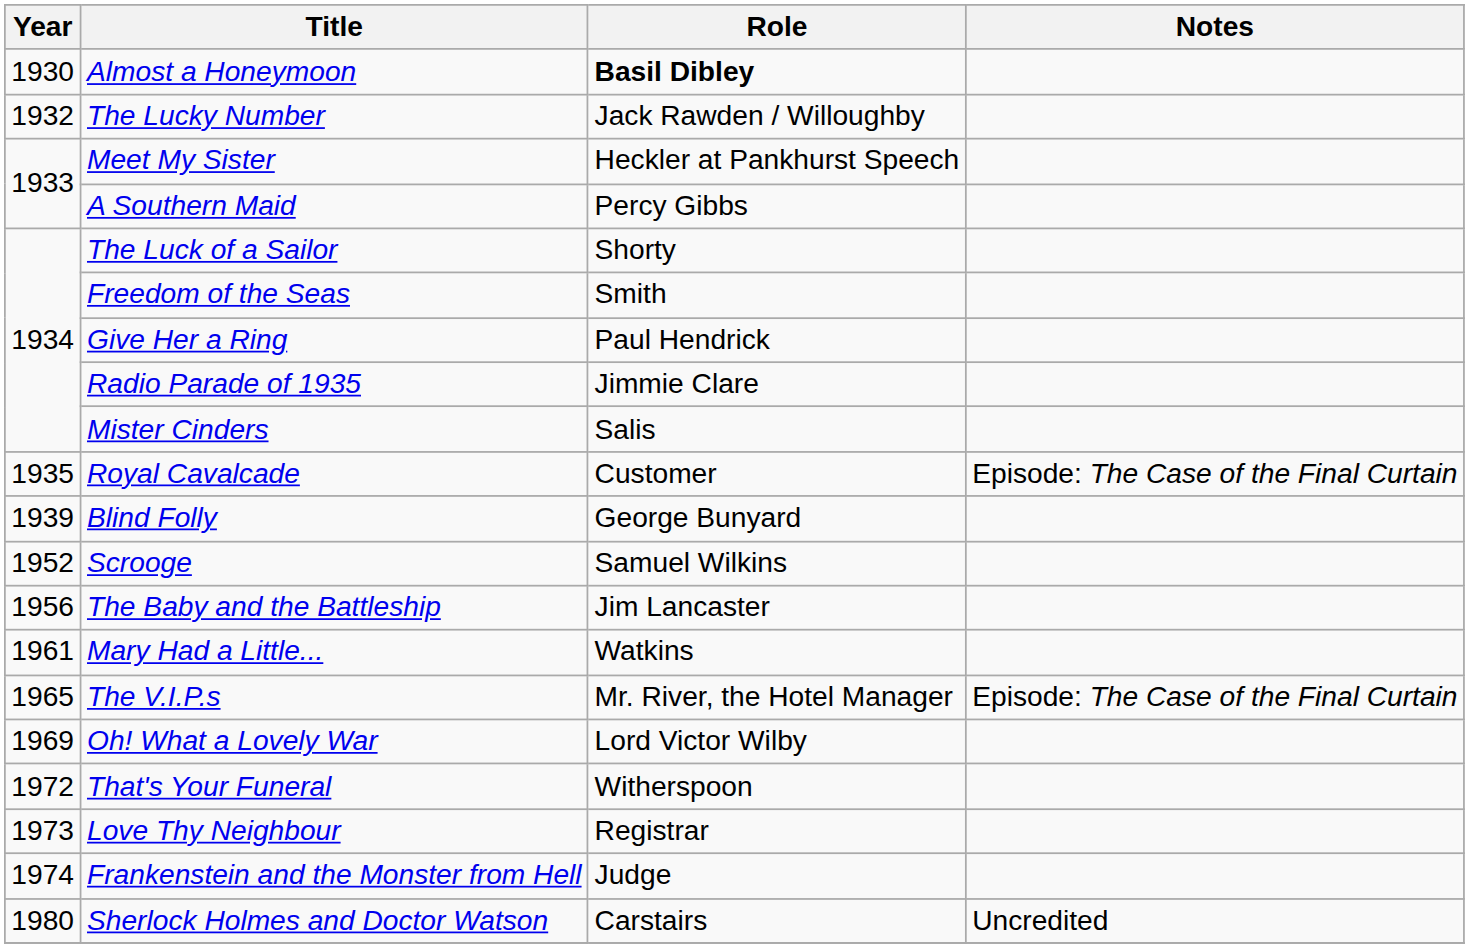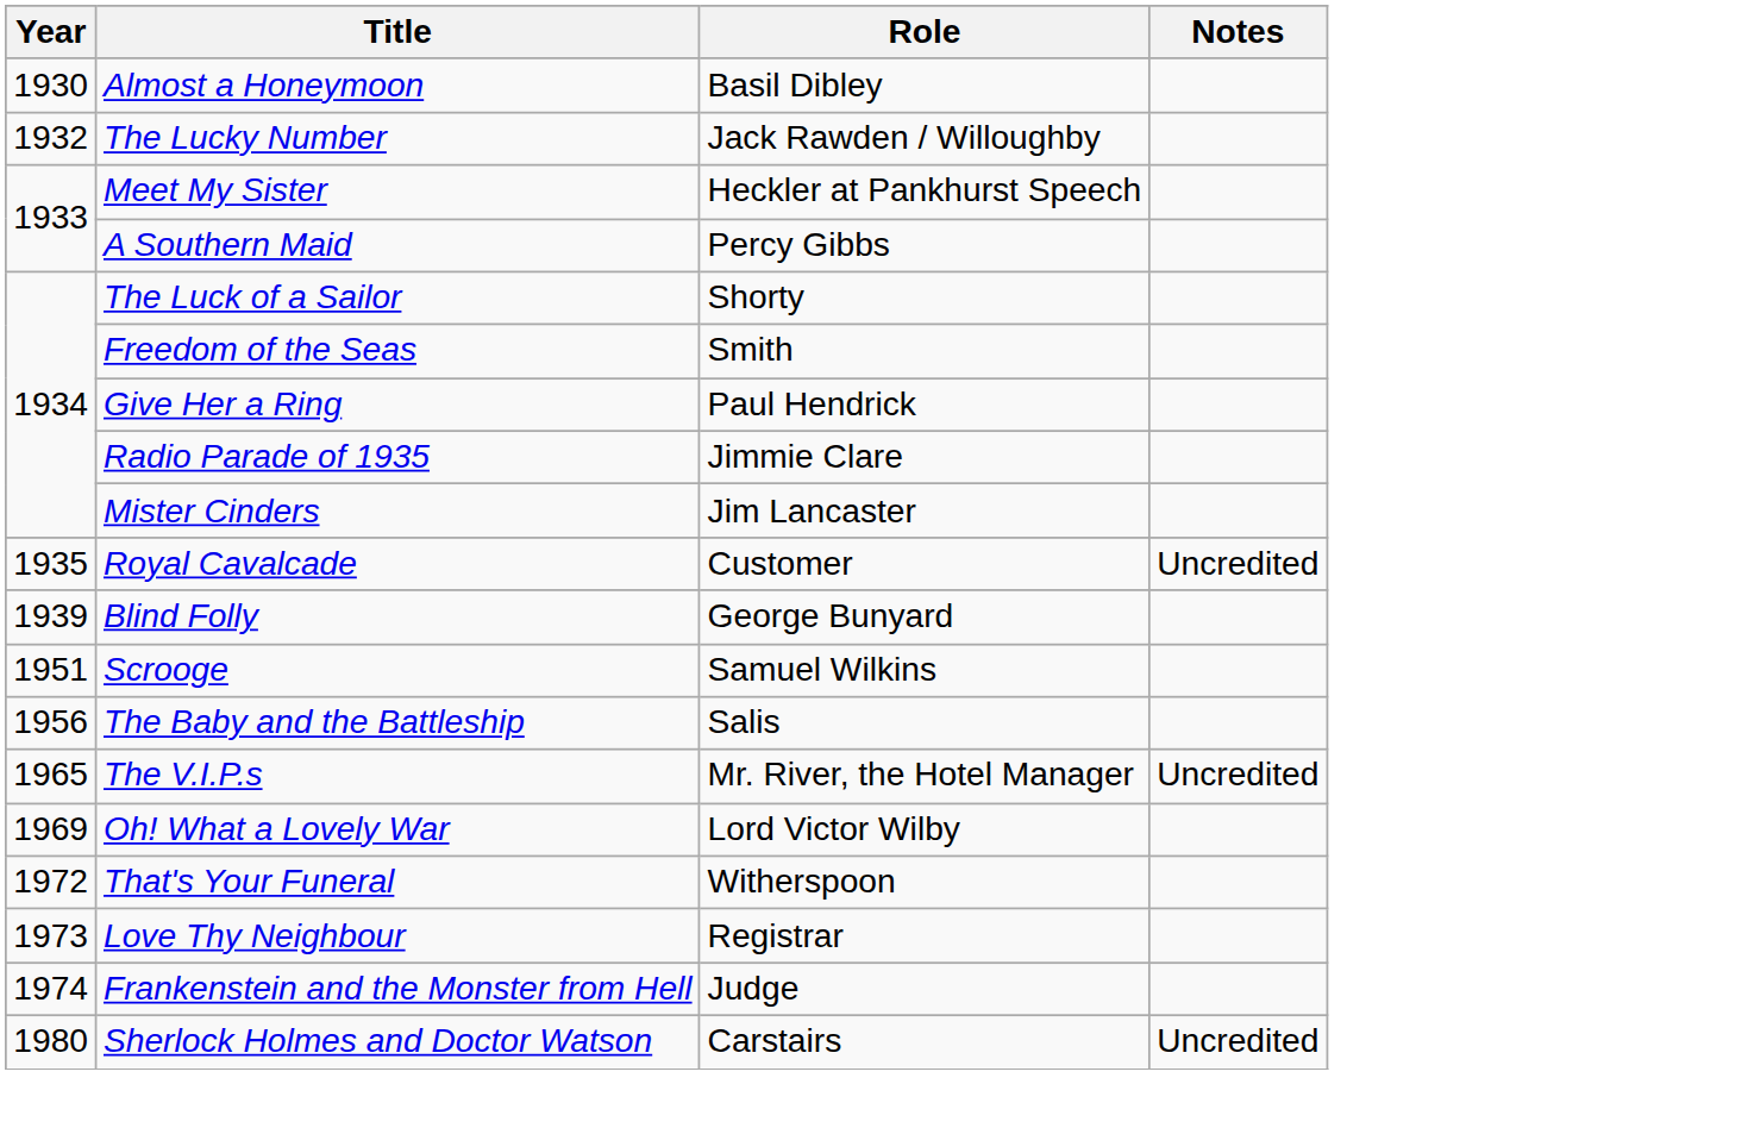 <table class="wikitable">
 <tr>
 <th>Year</th>
 <th>Title</th>
 <th>Role</th>
 <th>Notes</th>
 </tr>
 <tr>
 <td>1930</td>
 <td><em><a href='#'>Almost a Honeymoon</a></em></td>
-<td><strong>Basil Dibley</strong></td>
+<td>Basil Dibley</td>
 <td></td>
 </tr>
 <tr>
 <td>1932</td>
 <td><em><a href='#'>The Lucky Number</a></em></td>
 <td>Jack Rawden / Willoughby</td>
 <td></td>
 </tr>
 <tr>
 <td rowspan=2>1933</td>
 <td><em><a href='#'>Meet My Sister</a></em></td>
 <td>Heckler at Pankhurst Speech</td>
 <td></td>
 </tr>
 <tr>
 <td><em><a href='#'>A Southern Maid</a></em></td>
 <td>Percy Gibbs</td>
 <td></td>
 </tr>
 <tr>
 <td rowspan=5>1934</td>
 <td><em><a href='#'>The Luck of a Sailor</a></em></td>
 <td>Shorty</td>
 <td></td>
 </tr>
 <tr>
 <td><em><a href='#'>Freedom of the Seas</a></em></td>
 <td>Smith</td>
 <td></td>
 </tr>
 <tr>
 <td><em><a href='#'>Give Her a Ring</a></em></td>
 <td>Paul Hendrick</td>
 <td></td>
 </tr>
 <tr>
 <td><em><a href='#'>Radio Parade of 1935</a></em></td>
 <td>Jimmie Clare</td>
 <td></td>
 </tr>
 <tr>
 <td><em><a href='#'>Mister Cinders</a></em></td>
-<td>Salis</td>
+<td>Jim Lancaster</td>
 <td></td>
 </tr>
 <tr>
 <td>1935</td>
 <td><em><a href='#'>Royal Cavalcade</a></em></td>
 <td>Customer</td>
-<td>Episode: <em>The Case of the Final Curtain</em></td>
+<td>Uncredited</td>
 </tr>
 <tr>
 <td>1939</td>
 <td><em><a href='#'>Blind Folly</a></em></td>
 <td>George Bunyard</td>
 <td></td>
 </tr>
 <tr>
-<td>1952</td>
+<td>1951</td>
 <td><em><a href='#'>Scrooge</a></em></td>
 <td>Samuel Wilkins</td>
 <td></td>
 </tr>
 <tr>
 <td>1956</td>
 <td><em><a href='#'>The Baby and the Battleship</a></em></td>
-<td>Jim Lancaster</td>
-<td></td>
-</tr>
-<tr>
-<td>1961</td>
-<td><em><a href='#'>Mary Had a Little...</a></em></td>
-<td>Watkins</td>
+<td>Salis</td>
 <td></td>
 </tr>
 <tr>
 <td>1965</td>
 <td><em><a href='#'>The V.I.P.s</a></em></td>
 <td>Mr. River, the Hotel Manager</td>
-<td>Episode: <em>The Case of the Final Curtain</em></td>
+<td>Uncredited</td>
 </tr>
 <tr>
 <td>1969</td>
 <td><em><a href='#'>Oh! What a Lovely War</a></em></td>
 <td>Lord Victor Wilby</td>
 <td></td>
 </tr>
 <tr>
 <td>1972</td>
 <td><em><a href='#'>That's Your Funeral</a></em></td>
 <td>Witherspoon</td>
 <td></td>
 </tr>
 <tr>
 <td>1973</td>
 <td><em><a href='#'>Love Thy Neighbour</a></em></td>
 <td>Registrar</td>
 <td></td>
 </tr>
 <tr>
 <td>1974</td>
 <td><em><a href='#'>Frankenstein and the Monster from Hell</a></em></td>
 <td>Judge</td>
 <td></td>
 </tr>
 <tr>
 <td>1980</td>
 <td><em><a href='#'>Sherlock Holmes and Doctor Watson</a></em></td>
 <td>Carstairs</td>
 <td>Uncredited</td>
 </tr>
 <tr>
 </tr>
 </table>
